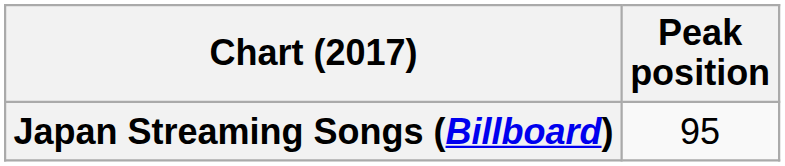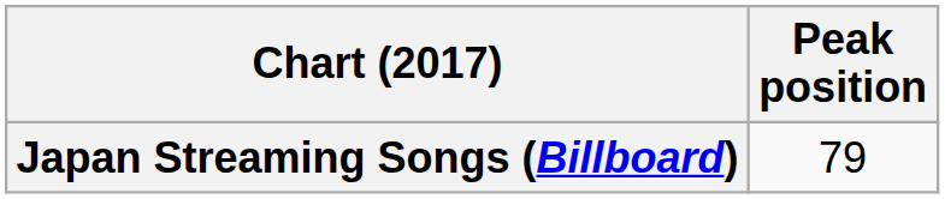 <table class="wikitable sortable plainrowheaders">
 <tr>
 <th scope="col">Chart (2017)</th>
 <th scope="col">Peak<br>position</th>
 </tr>
 <tr>
 <th scope="row">Japan Streaming Songs (<em><a href='#'>Billboard</a></em>)</th>
-<td style="text-align:center;">95</td>
+<td style="text-align:center;">79</td>
 </tr>
 </table>
